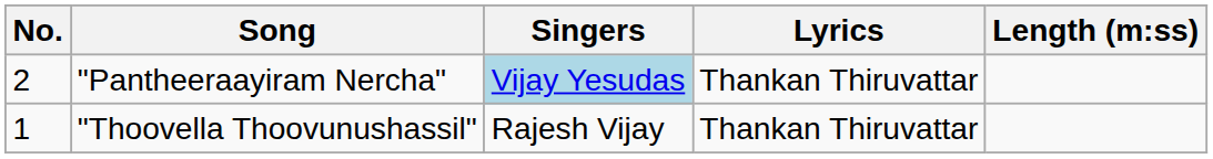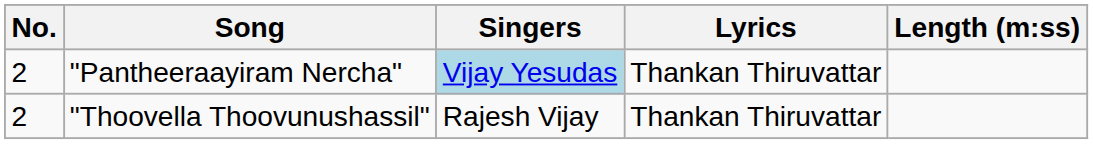 <table class="wikitable" style="font-size:95%;">
 <tr>
 <th>No.</th>
 <th>Song</th>
 <th>Singers</th>
 <th>Lyrics</th>
 <th>Length (m:ss)</th>
 </tr>
 <tr>
 <td>2</td>
 <td>"Pantheeraayiram Nercha"</td>
 <td style="background: lightblue;"><a href='#'>Vijay Yesudas</a></td>
 <td>Thankan Thiruvattar</td>
 <td></td>
 </tr>
 <tr>
-<td>1</td>
+<td>2</td>
 <td>"Thoovella Thoovunushassil"</td>
 <td>Rajesh Vijay</td>
 <td>Thankan Thiruvattar</td>
 <td></td>
 </tr>
 </table>
